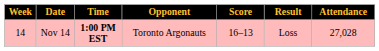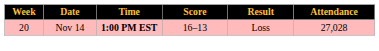 <table class="wikitable sortable">
 <tr>
 <th style="background:#000000;color:#FFC12D;"  width="4%">Week</th>
 <th style="background:#000000;color:#FFC12D"  width="8%">Date</th>
 <th style="background:#000000;color:#FFC12D;"  width="10%">Time</th>
-<th style="background:#000000;color:#FFC12D;"  width="20%">Opponent</th>
 <th style="background:#000000;color:#FFC12D;"  width="10%">Score</th>
 <th style="background:#000000;color:#FFC12D;"  width="10%">Result</th>
 <th style="background:#000000;color:#FFC12D;"  width="10%">Attendance</th>
 </tr>
 <tr align="center" bgcolor="#ffbbbb">
-<td>14</td>
+<td>20</td>
 <td>Nov 14</td>
 <td><strong>1:00 PM EST</strong></td>
-<td>Toronto Argonauts</td>
 <td>16–13</td>
 <td>Loss</td>
 <td>27,028</td>
 </tr>
 </table>
